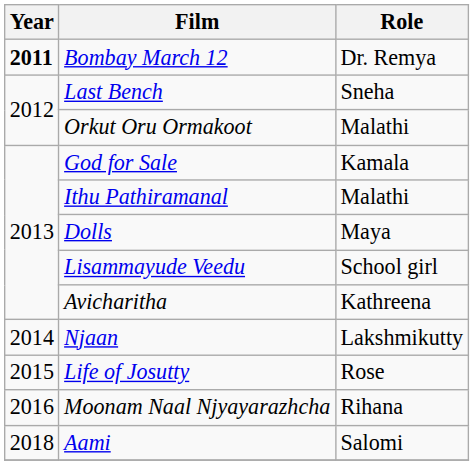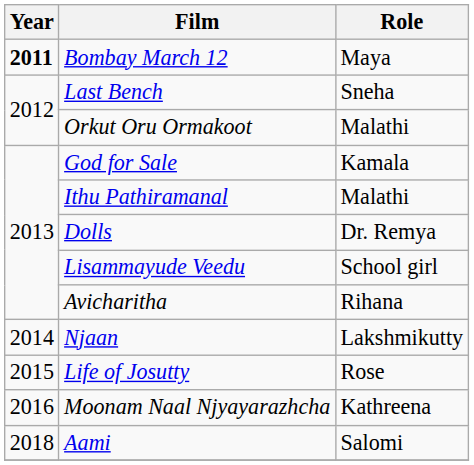 <table class="wikitable sortable">
 <tr>
 <th>Year</th>
 <th>Film</th>
 <th>Role</th>
 </tr>
 <tr>
 <td><strong>2011</strong></td>
 <td><em><a href='#'>Bombay March 12</a></em></td>
-<td>Dr. Remya</td>
+<td>Maya</td>
 </tr>
 <tr>
 <td rowspan="2">2012</td>
 <td><em><a href='#'>Last Bench</a></em></td>
 <td>Sneha</td>
 </tr>
 <tr>
 <td><em>Orkut Oru Ormakoot</em></td>
 <td>Malathi</td>
 </tr>
 <tr>
 <td rowspan="5">2013</td>
 <td><em><a href='#'>God for Sale</a></em></td>
 <td>Kamala</td>
 </tr>
 <tr>
 <td><em><a href='#'>Ithu Pathiramanal</a></em></td>
 <td>Malathi</td>
 </tr>
 <tr>
 <td><em><a href='#'>Dolls</a></em></td>
-<td>Maya</td>
+<td>Dr. Remya</td>
 </tr>
 <tr>
 <td><em><a href='#'>Lisammayude Veedu</a></em></td>
 <td>School girl</td>
 </tr>
 <tr>
 <td><em>Avicharitha</em></td>
-<td>Kathreena</td>
+<td>Rihana</td>
 </tr>
 <tr>
 <td>2014</td>
 <td><em><a href='#'>Njaan</a></em></td>
 <td>Lakshmikutty</td>
 </tr>
 <tr>
 <td>2015</td>
 <td><em><a href='#'>Life of Josutty</a></em></td>
 <td>Rose</td>
 </tr>
 <tr>
 <td>2016</td>
 <td><em>Moonam Naal Njyayarazhcha</em></td>
-<td>Rihana</td>
+<td>Kathreena</td>
 </tr>
 <tr>
 <td>2018</td>
 <td><em><a href='#'>Aami</a></em></td>
 <td>Salomi</td>
 </tr>
 <tr>
 </tr>
 </table>
